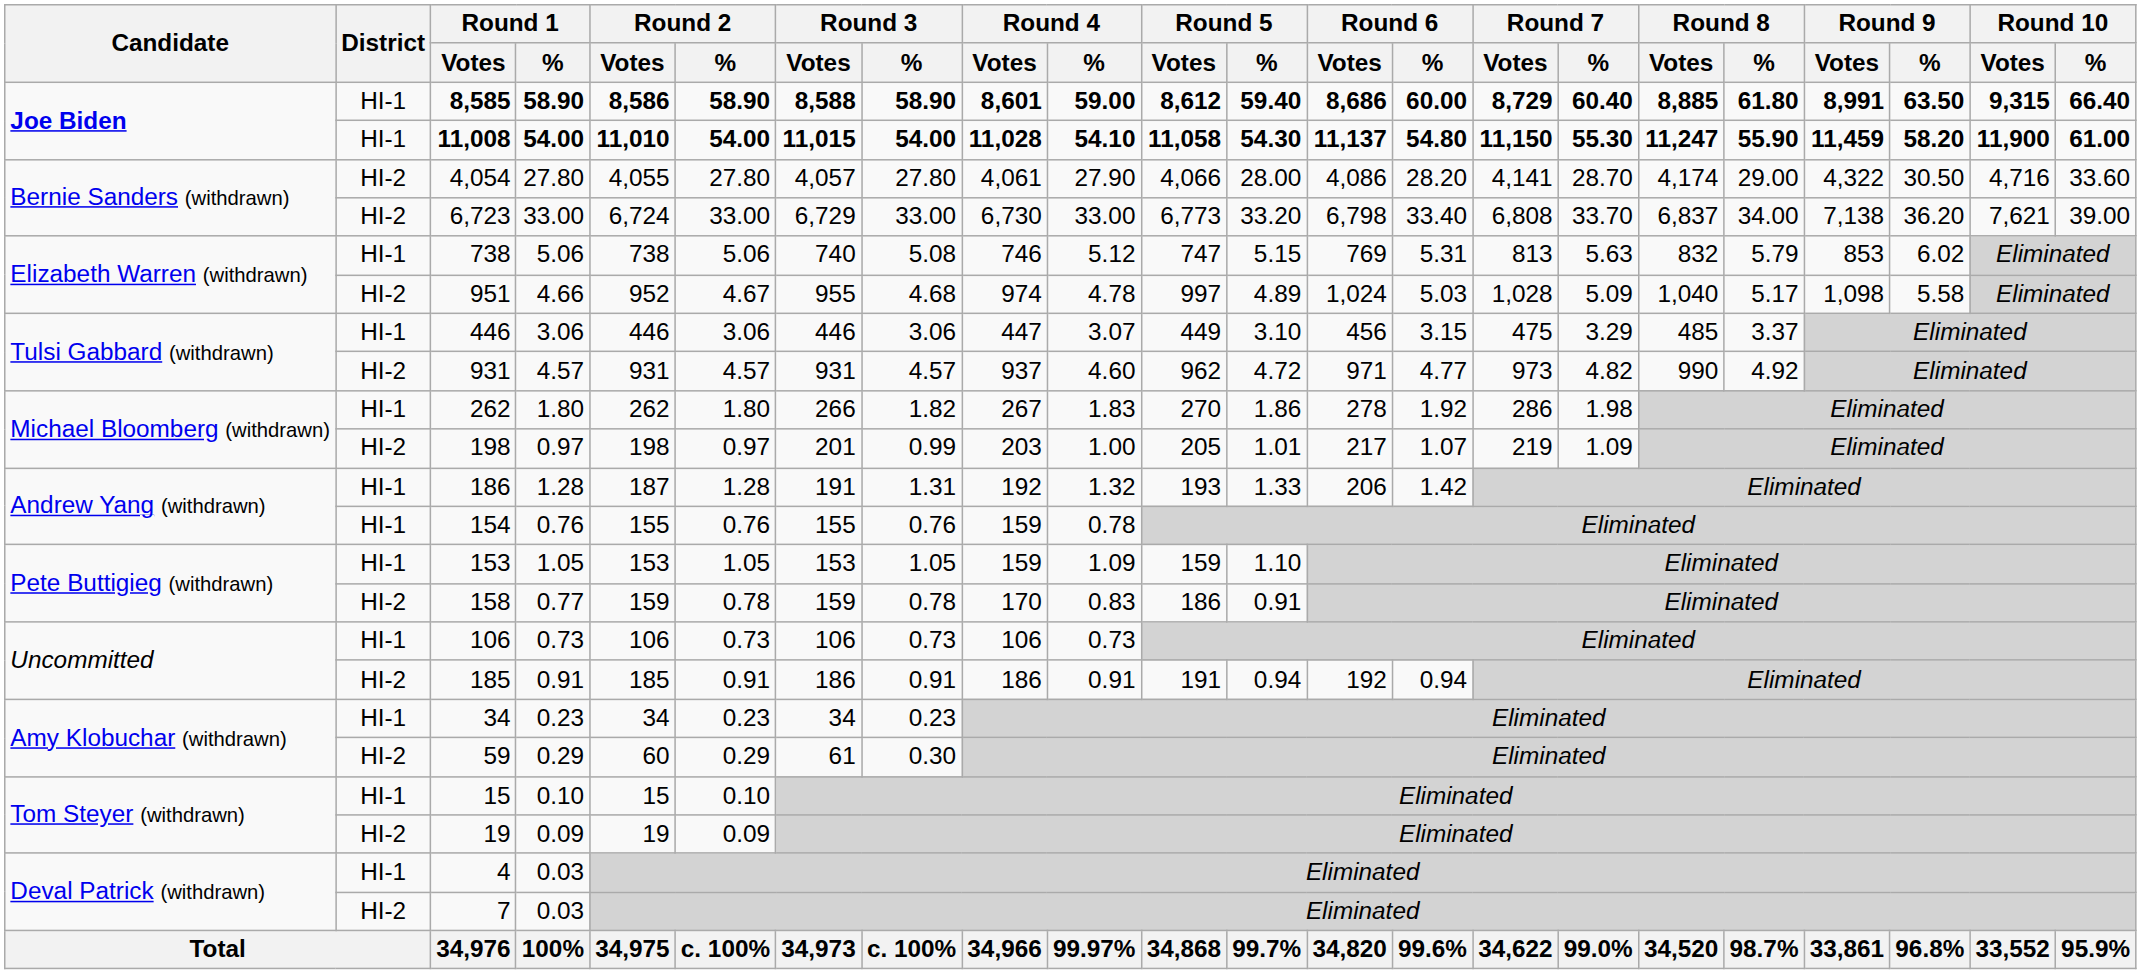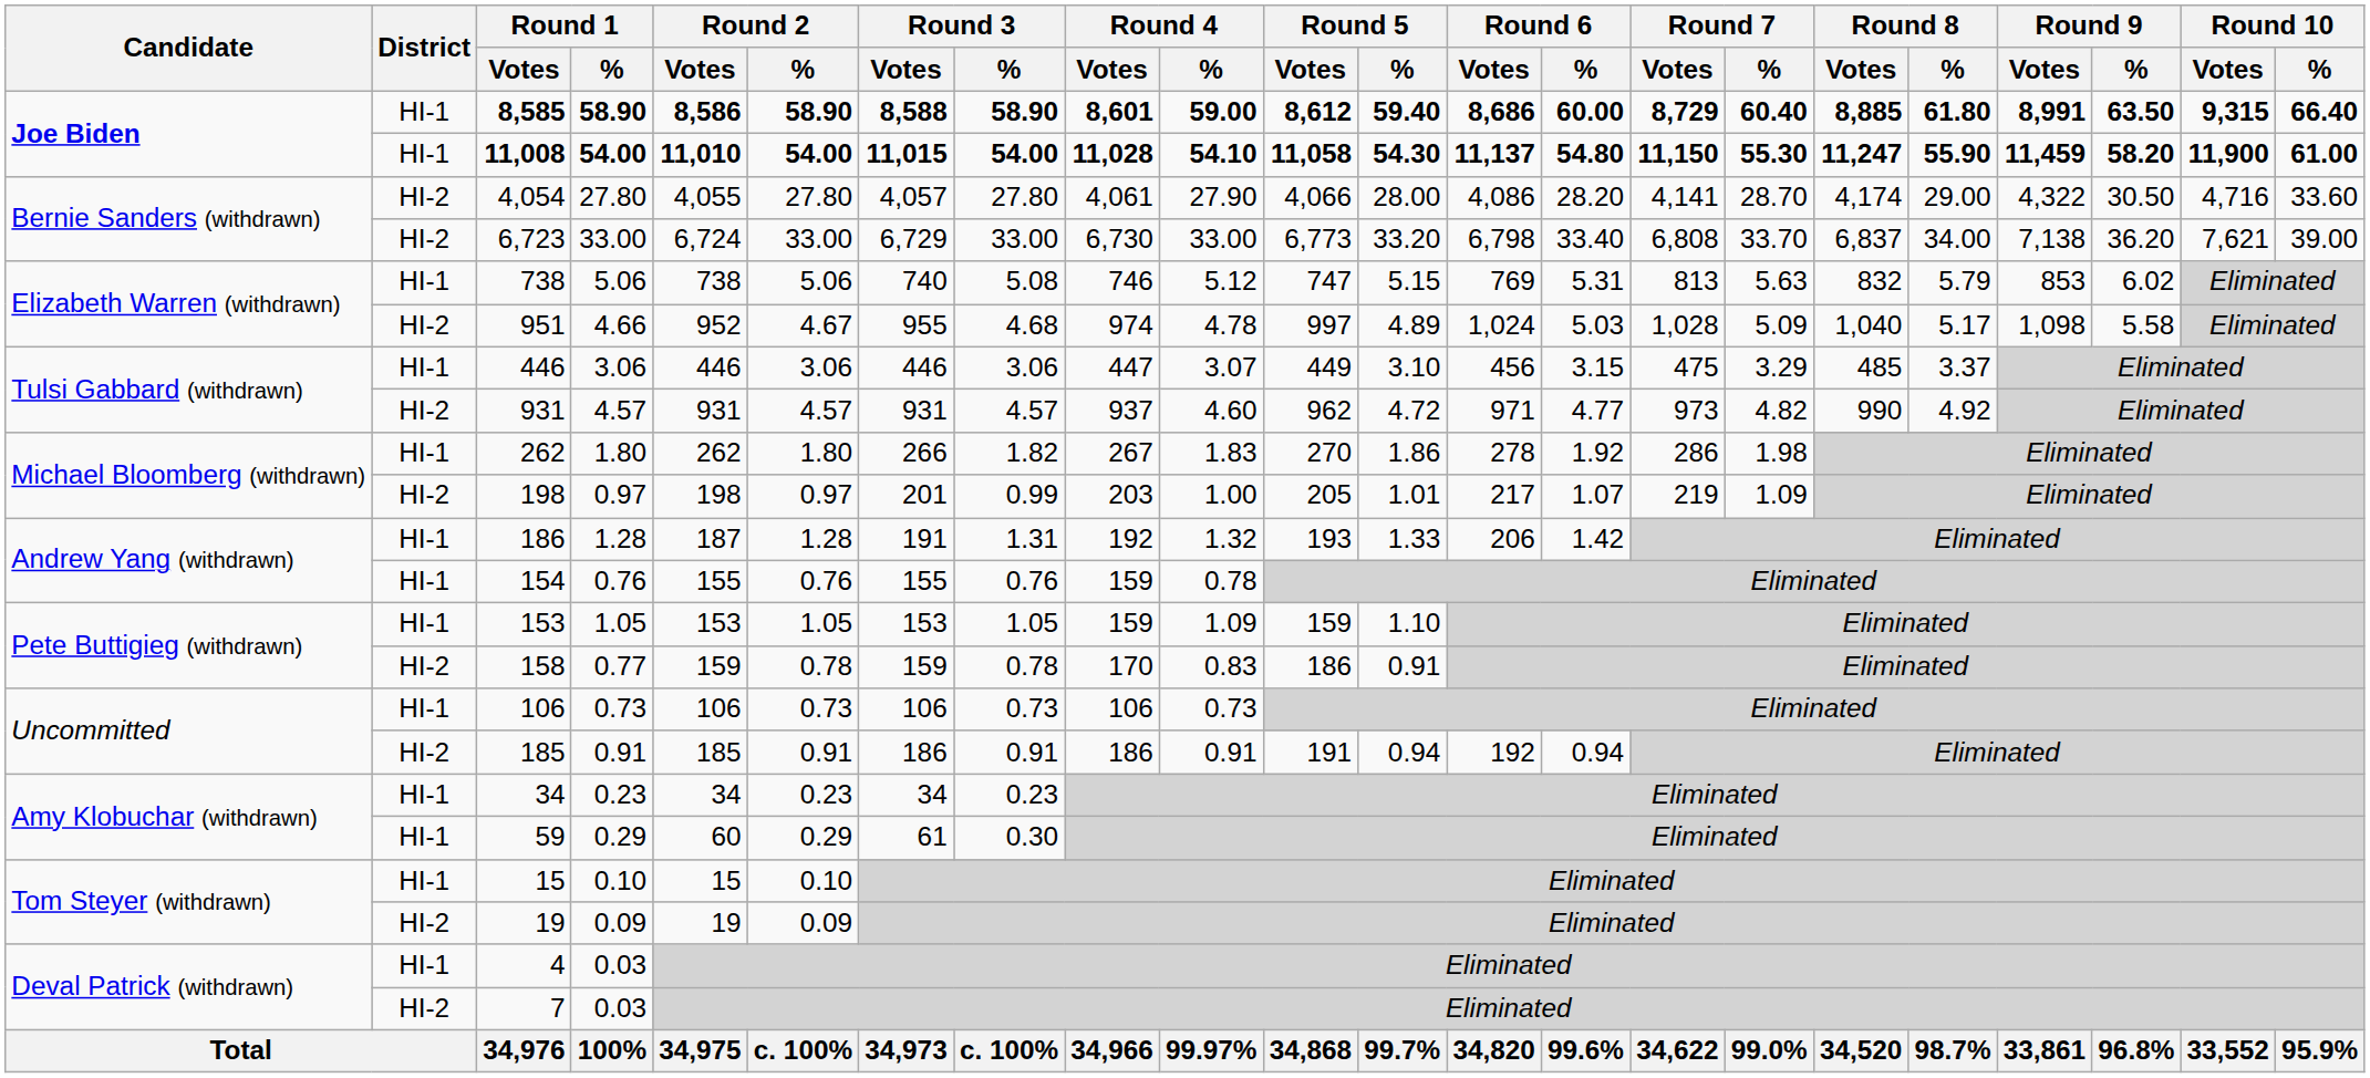 <table class="wikitable sortable" style="text-align:right;">
 <tr>
 <th rowspan="2">Candidate</th>
 <th rowspan="2">District</th>
 <th colspan="2">Round 1</th>
 <th colspan="2">Round 2</th>
 <th colspan="2">Round 3</th>
 <th colspan="2">Round 4</th>
 <th colspan="2">Round 5</th>
 <th colspan="2">Round 6</th>
 <th colspan="2">Round 7</th>
 <th colspan="2">Round 8</th>
 <th colspan="2">Round 9</th>
 <th colspan="2">Round 10</th>
 </tr>
 <tr>
 <th>Votes</th>
 <th>%</th>
 <th>Votes</th>
 <th>%</th>
 <th>Votes</th>
 <th>%</th>
 <th>Votes</th>
 <th>%</th>
 <th>Votes</th>
 <th>%</th>
 <th>Votes</th>
 <th>%</th>
 <th>Votes</th>
 <th>%</th>
 <th>Votes</th>
 <th>%</th>
 <th>Votes</th>
 <th>%</th>
 <th>Votes</th>
 <th>%</th>
 </tr>
 <tr>
 <td rowspan=2 style="text-align:left;" data-sort-value="Biden, Joe"><strong><a href='#'>Joe Biden</a></strong></td>
 <td style="text-align:center;">HI-1</td>
 <td><strong>8,585</strong></td>
 <td><strong>58.90</strong></td>
 <td><strong>8,586</strong></td>
 <td><strong>58.90</strong></td>
 <td><strong>8,588</strong></td>
 <td><strong>58.90</strong></td>
 <td><strong>8,601</strong></td>
 <td><strong>59.00</strong></td>
 <td><strong>8,612</strong></td>
 <td><strong>59.40</strong></td>
 <td><strong>8,686</strong></td>
 <td><strong>60.00</strong></td>
 <td><strong>8,729</strong></td>
 <td><strong>60.40</strong></td>
 <td><strong>8,885</strong></td>
 <td><strong>61.80</strong></td>
 <td><strong>8,991</strong></td>
 <td><strong>63.50</strong></td>
 <td><strong>9,315</strong></td>
 <td><strong>66.40</strong></td>
 </tr>
 <tr>
 <td style="text-align:center;">HI-1</td>
 <td><strong>11,008</strong></td>
 <td><strong>54.00</strong></td>
 <td><strong>11,010</strong></td>
 <td><strong>54.00</strong></td>
 <td><strong>11,015</strong></td>
 <td><strong>54.00</strong></td>
 <td><strong>11,028</strong></td>
 <td><strong>54.10</strong></td>
 <td><strong>11,058</strong></td>
 <td><strong>54.30</strong></td>
 <td><strong>11,137</strong></td>
 <td><strong>54.80</strong></td>
 <td><strong>11,150</strong></td>
 <td><strong>55.30</strong></td>
 <td><strong>11,247</strong></td>
 <td><strong>55.90</strong></td>
 <td><strong>11,459</strong></td>
 <td><strong>58.20</strong></td>
 <td><strong>11,900</strong></td>
 <td><strong>61.00</strong></td>
 </tr>
 <tr>
 <td rowspan=2 style="text-align:left;" data-sort-value="Sanders, Bernie"><a href='#'>Bernie Sanders</a> <small>(withdrawn)</small></td>
 <td style="text-align:center;">HI-2</td>
 <td>4,054</td>
 <td>27.80</td>
 <td>4,055</td>
 <td>27.80</td>
 <td>4,057</td>
 <td>27.80</td>
 <td>4,061</td>
 <td>27.90</td>
 <td>4,066</td>
 <td>28.00</td>
 <td>4,086</td>
 <td>28.20</td>
 <td>4,141</td>
 <td>28.70</td>
 <td>4,174</td>
 <td>29.00</td>
 <td>4,322</td>
 <td>30.50</td>
 <td>4,716</td>
 <td>33.60</td>
 </tr>
 <tr>
 <td style="text-align:center;">HI-2</td>
 <td>6,723</td>
 <td>33.00</td>
 <td>6,724</td>
 <td>33.00</td>
 <td>6,729</td>
 <td>33.00</td>
 <td>6,730</td>
 <td>33.00</td>
 <td>6,773</td>
 <td>33.20</td>
 <td>6,798</td>
 <td>33.40</td>
 <td>6,808</td>
 <td>33.70</td>
 <td>6,837</td>
 <td>34.00</td>
 <td>7,138</td>
 <td>36.20</td>
 <td>7,621</td>
 <td>39.00</td>
 </tr>
 <tr>
 <td rowspan=2 style="text-align:left;" data-sort-value="Warren, Elizabeth"><a href='#'>Elizabeth Warren</a> <small>(withdrawn)</small></td>
 <td style="text-align:center;">HI-1</td>
 <td>738</td>
 <td>5.06</td>
 <td>738</td>
 <td>5.06</td>
 <td>740</td>
 <td>5.08</td>
 <td>746</td>
 <td>5.12</td>
 <td>747</td>
 <td>5.15</td>
 <td>769</td>
 <td>5.31</td>
 <td>813</td>
 <td>5.63</td>
 <td>832</td>
 <td>5.79</td>
 <td>853</td>
 <td>6.02</td>
 <td colspan="2" bgcolor="lightgray" align="center"><em>Eliminated</em></td>
 </tr>
 <tr>
 <td style="text-align:center;">HI-2</td>
 <td>951</td>
 <td>4.66</td>
 <td>952</td>
 <td>4.67</td>
 <td>955</td>
 <td>4.68</td>
 <td>974</td>
 <td>4.78</td>
 <td>997</td>
 <td>4.89</td>
 <td>1,024</td>
 <td>5.03</td>
 <td>1,028</td>
 <td>5.09</td>
 <td>1,040</td>
 <td>5.17</td>
 <td>1,098</td>
 <td>5.58</td>
 <td colspan="2" bgcolor="lightgray" align="center"><em>Eliminated</em></td>
 </tr>
 <tr>
 <td rowspan=2 style="text-align:left;" data-sort-value="Gabbard, Tulsi"><a href='#'>Tulsi Gabbard</a> <small>(withdrawn)</small></td>
 <td style="text-align:center;">HI-1</td>
 <td>446</td>
 <td>3.06</td>
 <td>446</td>
 <td>3.06</td>
 <td>446</td>
 <td>3.06</td>
 <td>447</td>
 <td>3.07</td>
 <td>449</td>
 <td>3.10</td>
 <td>456</td>
 <td>3.15</td>
 <td>475</td>
 <td>3.29</td>
 <td>485</td>
 <td>3.37</td>
 <td colspan="4" bgcolor="lightgray" align="center"><em>Eliminated</em></td>
 </tr>
 <tr>
 <td style="text-align:center;">HI-2</td>
 <td>931</td>
 <td>4.57</td>
 <td>931</td>
 <td>4.57</td>
 <td>931</td>
 <td>4.57</td>
 <td>937</td>
 <td>4.60</td>
 <td>962</td>
 <td>4.72</td>
 <td>971</td>
 <td>4.77</td>
 <td>973</td>
 <td>4.82</td>
 <td>990</td>
 <td>4.92</td>
 <td colspan="4" bgcolor="lightgray" align="center"><em>Eliminated</em></td>
 </tr>
 <tr>
 <td rowspan=2 style="text-align:left;" data-sort-value="Bloomberg, Michael"><a href='#'>Michael Bloomberg</a> <small>(withdrawn)</small></td>
 <td style="text-align:center;">HI-1</td>
 <td>262</td>
 <td>1.80</td>
 <td>262</td>
 <td>1.80</td>
 <td>266</td>
 <td>1.82</td>
 <td>267</td>
 <td>1.83</td>
 <td>270</td>
 <td>1.86</td>
 <td>278</td>
 <td>1.92</td>
 <td>286</td>
 <td>1.98</td>
 <td colspan="6" bgcolor="lightgray" align="center"><em>Eliminated</em></td>
 </tr>
 <tr>
 <td style="text-align:center;">HI-2</td>
 <td>198</td>
 <td>0.97</td>
 <td>198</td>
 <td>0.97</td>
 <td>201</td>
 <td>0.99</td>
 <td>203</td>
 <td>1.00</td>
 <td>205</td>
 <td>1.01</td>
 <td>217</td>
 <td>1.07</td>
 <td>219</td>
 <td>1.09</td>
 <td colspan="6" bgcolor="lightgray" align="center"><em>Eliminated</em></td>
 </tr>
 <tr>
 <td rowspan=2 style="text-align:left;" data-sort-value="Yang, Andrew"><a href='#'>Andrew Yang</a> <small>(withdrawn)</small></td>
 <td style="text-align:center;">HI-1</td>
 <td>186</td>
 <td>1.28</td>
 <td>187</td>
 <td>1.28</td>
 <td>191</td>
 <td>1.31</td>
 <td>192</td>
 <td>1.32</td>
 <td>193</td>
 <td>1.33</td>
 <td>206</td>
 <td>1.42</td>
 <td colspan="8" bgcolor="lightgray" align="center"><em>Eliminated</em></td>
 </tr>
 <tr>
 <td style="text-align:center;">HI-1</td>
 <td>154</td>
 <td>0.76</td>
 <td>155</td>
 <td>0.76</td>
 <td>155</td>
 <td>0.76</td>
 <td>159</td>
 <td>0.78</td>
 <td colspan="12" bgcolor="lightgray" align="center"><em>Eliminated</em></td>
 </tr>
 <tr>
 <td rowspan=2 style="text-align:left;" data-sort-value="Buttigieg, Pete"><a href='#'>Pete Buttigieg</a> <small>(withdrawn)</small></td>
 <td style="text-align:center;">HI-1</td>
 <td>153</td>
 <td>1.05</td>
 <td>153</td>
 <td>1.05</td>
 <td>153</td>
 <td>1.05</td>
 <td>159</td>
 <td>1.09</td>
 <td>159</td>
 <td>1.10</td>
 <td colspan="10" bgcolor="lightgray" align="center"><em>Eliminated</em></td>
 </tr>
 <tr>
 <td style="text-align:center;">HI-2</td>
 <td>158</td>
 <td>0.77</td>
 <td>159</td>
 <td>0.78</td>
 <td>159</td>
 <td>0.78</td>
 <td>170</td>
 <td>0.83</td>
 <td>186</td>
 <td>0.91</td>
 <td colspan="10" bgcolor="lightgray" align="center"><em>Eliminated</em></td>
 </tr>
 <tr>
 <td rowspan=2 style="text-align:left;" data-sort-value="ZZ"><em>Uncommitted</em></td>
 <td style="text-align:center;">HI-1</td>
 <td>106</td>
 <td>0.73</td>
 <td>106</td>
 <td>0.73</td>
 <td>106</td>
 <td>0.73</td>
 <td>106</td>
 <td>0.73</td>
 <td colspan="12" bgcolor="lightgray" align="center"><em>Eliminated</em></td>
 </tr>
 <tr>
 <td style="text-align:center;">HI-2</td>
 <td>185</td>
 <td>0.91</td>
 <td>185</td>
 <td>0.91</td>
 <td>186</td>
 <td>0.91</td>
 <td>186</td>
 <td>0.91</td>
 <td>191</td>
 <td>0.94</td>
 <td>192</td>
 <td>0.94</td>
 <td colspan="8" bgcolor="lightgray" align="center"><em>Eliminated</em></td>
 </tr>
 <tr>
 <td rowspan=2 style="text-align:left;" data-sort-value="Klobuchar, Amy"><a href='#'>Amy Klobuchar</a> <small>(withdrawn)</small></td>
 <td style="text-align:center;">HI-1</td>
 <td>34</td>
 <td>0.23</td>
 <td>34</td>
 <td>0.23</td>
 <td>34</td>
 <td>0.23</td>
 <td colspan="14" bgcolor="lightgray" align="center"><em>Eliminated</em></td>
 </tr>
 <tr>
-<td style="text-align:center;">HI-2</td>
+<td style="text-align:center;">HI-1</td>
 <td>59</td>
 <td>0.29</td>
 <td>60</td>
 <td>0.29</td>
 <td>61</td>
 <td>0.30</td>
 <td colspan="14" bgcolor="lightgray" align="center"><em>Eliminated</em></td>
 </tr>
 <tr>
 <td rowspan=2 style="text-align:left;" data-sort-value="Steyer, Tom"><a href='#'>Tom Steyer</a> <small>(withdrawn)</small></td>
 <td style="text-align:center;">HI-1</td>
 <td>15</td>
 <td>0.10</td>
 <td>15</td>
 <td>0.10</td>
 <td colspan="16" bgcolor="lightgray" align="center"><em>Eliminated</em></td>
 </tr>
 <tr>
 <td style="text-align:center;">HI-2</td>
 <td>19</td>
 <td>0.09</td>
 <td>19</td>
 <td>0.09</td>
 <td colspan="16" bgcolor="lightgray" align="center"><em>Eliminated</em></td>
 </tr>
 <tr>
 <td rowspan=2 style="text-align:left;" data-sort-value="Patrick, Deval"><a href='#'>Deval Patrick</a> <small>(withdrawn)</small></td>
 <td style="text-align:center;">HI-1</td>
 <td>4</td>
 <td>0.03</td>
 <td colspan="18" bgcolor="lightgray" align="center"><em>Eliminated</em></td>
 </tr>
 <tr>
 <td style="text-align:center;">HI-2</td>
 <td>7</td>
 <td>0.03</td>
 <td colspan="18" bgcolor="lightgray" align="center"><em>Eliminated</em></td>
 </tr>
 <tr>
 <th colspan=2>Total</th>
 <th>34,976</th>
 <th>100%</th>
 <th>34,975</th>
 <th>c. 100%</th>
 <th>34,973</th>
 <th>c. 100%</th>
 <th>34,966</th>
 <th>99.97%</th>
 <th>34,868</th>
 <th>99.7%</th>
 <th>34,820</th>
 <th>99.6%</th>
 <th>34,622</th>
 <th>99.0%</th>
 <th>34,520</th>
 <th>98.7%</th>
 <th>33,861</th>
 <th>96.8%</th>
 <th>33,552</th>
 <th>95.9%</th>
 </tr>
 </table>
